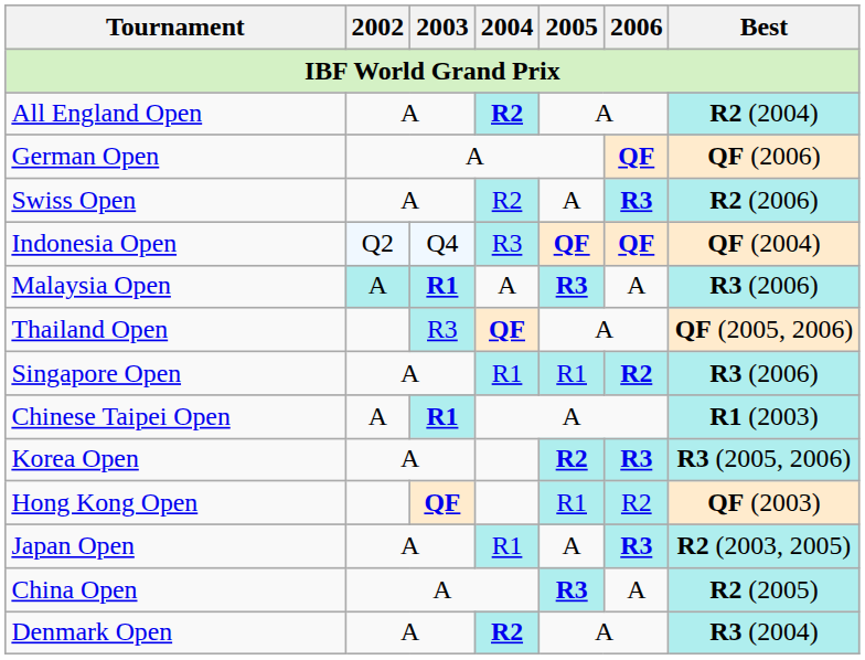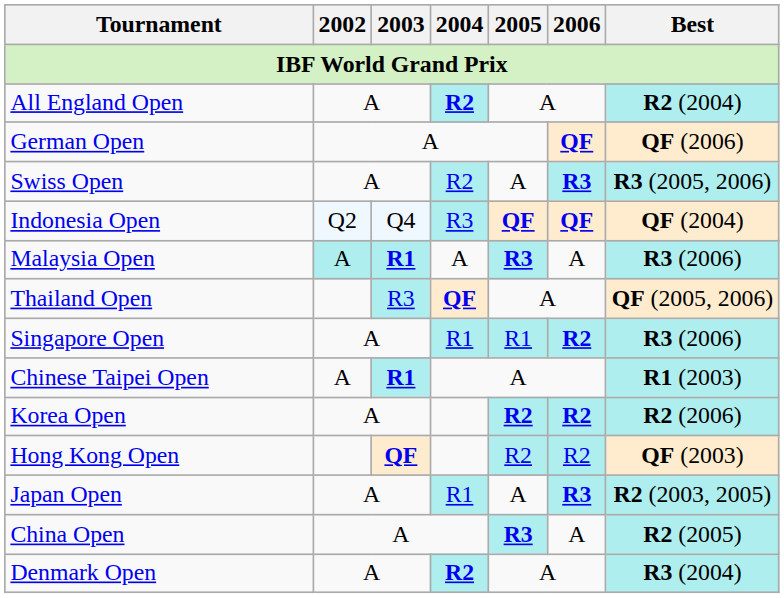 <table class="wikitable" style="font-size: 90%; text-align:center">
 <tr>
 <th width=180>Tournament</th>
 <th>2002</th>
 <th>2003</th>
 <th>2004</th>
 <th>2005</th>
 <th>2006</th>
 <th>Best</th>
 </tr>
 <tr bgcolor="D4F1C5">
 <td colspan="8" align=center><strong>IBF World Grand Prix</strong></td>
 </tr>
 <tr>
 <td align=left><a href='#'>All England Open</a></td>
 <td colspan="2">A</td>
 <td bgcolor=AFEEEE><a href='#'><strong>R2</strong></a></td>
 <td colspan="2">A</td>
 <td bgcolor=AFEEEE><strong>R2</strong> (2004)</td>
 </tr>
 <tr>
 <td align=left><a href='#'>German Open</a></td>
 <td colspan="4">A</td>
 <td bgcolor=FFEBCD><a href='#'><strong>QF</strong></a></td>
 <td bgcolor=FFEBCD><strong>QF</strong> (2006)</td>
 </tr>
 <tr>
 <td align=left><a href='#'>Swiss Open</a></td>
 <td colspan="2">A</td>
 <td bgcolor=AFEEEE><a href='#'>R2</a></td>
 <td>A</td>
 <td bgcolor=AFEEEE><a href='#'><strong>R3</strong></a></td>
-<td bgcolor=AFEEEE><strong>R2</strong> (2006)</td>
+<td bgcolor=AFEEEE><strong>R3</strong> (2005, 2006)</td>
 </tr>
 <tr>
 <td align=left><a href='#'>Indonesia Open</a></td>
 <td bgcolor=F0F8FF>Q2</td>
 <td bgcolor=F0F8FF>Q4</td>
 <td bgcolor=AFEEEE><a href='#'>R3</a></td>
 <td bgcolor=FFEBCD><a href='#'><strong>QF</strong></a></td>
 <td bgcolor=FFEBCD><a href='#'><strong>QF</strong></a></td>
 <td bgcolor=FFEBCD><strong>QF</strong> (2004)</td>
 </tr>
 <tr>
 <td align=left><a href='#'>Malaysia Open</a></td>
 <td style="background: paleturquoise;">A</td>
 <td bgcolor=AFEEEE><a href='#'><strong>R1</strong></a></td>
 <td>A</td>
 <td bgcolor=AFEEEE><a href='#'><strong>R3</strong></a></td>
 <td>A</td>
 <td bgcolor=AFEEEE><strong>R3</strong> (2006)</td>
 </tr>
 <tr>
 <td align=left><a href='#'>Thailand Open</a></td>
 <td></td>
 <td bgcolor=AFEEEE><a href='#'>R3</a></td>
 <td bgcolor=FFEBCD><a href='#'><strong>QF</strong></a></td>
 <td colspan="2">A</td>
 <td bgcolor=FFEBCD><strong>QF</strong> (2005, 2006)</td>
 </tr>
 <tr>
 <td align=left><a href='#'>Singapore Open</a></td>
 <td colspan="2">A</td>
 <td bgcolor=AFEEEE><a href='#'>R1</a></td>
 <td bgcolor=AFEEEE><a href='#'>R1</a></td>
 <td bgcolor=AFEEEE><a href='#'><strong>R2</strong></a></td>
 <td bgcolor=AFEEEE><strong>R3</strong> (2006)</td>
 </tr>
 <tr>
 <td align=left><a href='#'>Chinese Taipei Open</a></td>
 <td>A</td>
 <td bgcolor=AFEEEE><a href='#'><strong>R1</strong></a></td>
 <td colspan="3">A</td>
 <td bgcolor=AFEEEE><strong>R1</strong> (2003)</td>
 </tr>
 <tr>
 <td align=left><a href='#'>Korea Open</a></td>
 <td colspan="2">A</td>
 <td></td>
 <td bgcolor=AFEEEE><a href='#'><strong>R2</strong></a></td>
-<td bgcolor=AFEEEE><a href='#'><strong>R3</strong></a></td>
-<td bgcolor=AFEEEE><strong>R3</strong> (2005, 2006)</td>
+<td bgcolor=AFEEEE><a href='#'><strong>R2</strong></a></td>
+<td bgcolor=AFEEEE><strong>R2</strong> (2006)</td>
 </tr>
 <tr>
 <td align=left><a href='#'>Hong Kong Open</a></td>
 <td></td>
 <td bgcolor=FFEBCD><a href='#'><strong>QF</strong></a></td>
 <td></td>
-<td bgcolor=AFEEEE><a href='#'>R1</a></td>
+<td bgcolor=AFEEEE><a href='#'>R2</a></td>
 <td bgcolor=AFEEEE><a href='#'>R2</a></td>
 <td bgcolor=FFEBCD><strong>QF</strong> (2003)</td>
 </tr>
 <tr>
 <td align=left><a href='#'>Japan Open</a></td>
 <td colspan="2">A</td>
 <td bgcolor=AFEEEE><a href='#'>R1</a></td>
 <td>A</td>
 <td bgcolor=AFEEEE><a href='#'><strong>R3</strong></a></td>
 <td bgcolor=AFEEEE><strong>R2</strong> (2003, 2005)</td>
 </tr>
 <tr>
 <td align=left><a href='#'>China Open</a></td>
 <td colspan="3">A</td>
 <td bgcolor=AFEEEE><a href='#'><strong>R3</strong></a></td>
 <td>A</td>
 <td bgcolor=AFEEEE><strong>R2</strong> (2005)</td>
 </tr>
 <tr>
 <td align=left><a href='#'>Denmark Open</a></td>
 <td colspan="2">A</td>
 <td bgcolor=AFEEEE><a href='#'><strong>R2</strong></a></td>
 <td colspan="2">A</td>
 <td bgcolor=AFEEEE><strong>R3</strong> (2004)</td>
 </tr>
 </table>
